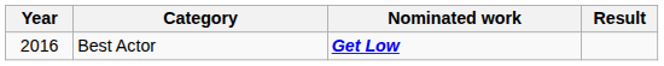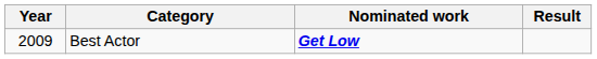 <table class=wikitable>
 <tr>
 <th scope="col" style="width:5em;">Year</th>
 <th scope="col" style="width:26em;">Category</th>
 <th scope="col" style="width:25em;">Nominated work</th>
 <th scope="col" style="width:5em;">Result</th>
 </tr>
 <tr>
-<td style="text-align:center;">2016</td>
+<td style="text-align:center;">2009</td>
 <td>Best Actor</td>
 <td><strong><em><a href='#'>Get Low</a></em></strong></td>
 <td></td>
 </tr>
 </table>
